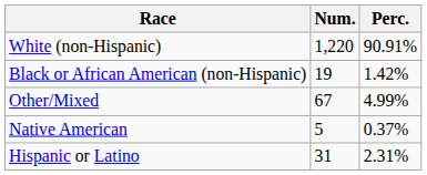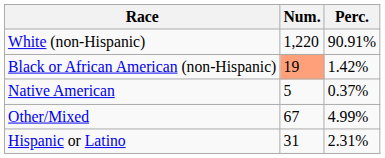 <table class="wikitable">
 <tr>
 <th>Race</th>
 <th>Num.</th>
 <th>Perc.</th>
 </tr>
 <tr>
 <td><a href='#'>White</a> (non-Hispanic)</td>
 <td>1,220</td>
 <td>90.91%</td>
 </tr>
 <tr>
 <td><a href='#'>Black or African American</a> (non-Hispanic)</td>
-<td>19</td>
+<td style="background: lightsalmon;">19</td>
 <td>1.42%</td>
+</tr>
+<tr>
+<td><a href='#'>Native American</a></td>
+<td>5</td>
+<td>0.37%</td>
 </tr>
 <tr>
 <td><a href='#'>Other/Mixed</a></td>
 <td>67</td>
 <td>4.99%</td>
 </tr>
 <tr>
-<td><a href='#'>Native American</a></td>
-<td>5</td>
-<td>0.37%</td>
-</tr>
-<tr>
 <td><a href='#'>Hispanic</a> or <a href='#'>Latino</a></td>
 <td>31</td>
 <td>2.31%</td>
 </tr>
 </table>
